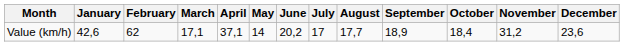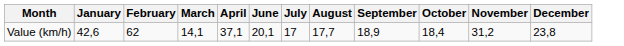 <table class="wikitable">
 <tr>
 <th>Month</th>
 <th>January</th>
 <th>February</th>
 <th>March</th>
 <th>April</th>
-<th>May</th>
 <th>June</th>
 <th>July</th>
 <th>August</th>
 <th>September</th>
 <th>October</th>
 <th>November</th>
 <th>December</th>
 </tr>
 <tr>
 <td>Value (km/h)</td>
 <td>42,6</td>
 <td>62</td>
-<td>17,1</td>
+<td>14,1</td>
 <td>37,1</td>
-<td>14</td>
-<td>20,2</td>
+<td>20,1</td>
 <td>17</td>
 <td>17,7</td>
 <td>18,9</td>
 <td>18,4</td>
 <td>31,2</td>
-<td>23,6</td>
+<td>23,8</td>
 </tr>
 </table>
